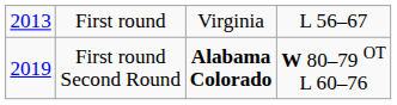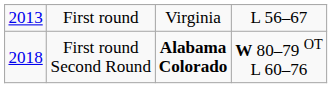 <table class="wikitable">
 <tr align="center">
 <td><a href='#'>2013</a></td>
 <td>First round</td>
 <td>Virginia</td>
 <td>L 56–67</td>
 </tr>
 <tr align="center">
-<td><a href='#'>2019</a></td>
+<td><a href='#'>2018</a></td>
 <td>First round<br>Second Round</td>
 <td><strong>Alabama<br>Colorado</strong></td>
 <td><strong>W</strong> 80–79 <sup>OT</sup><br>L 60–76</td>
 </tr>
 </table>
